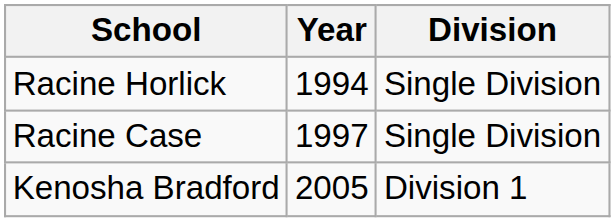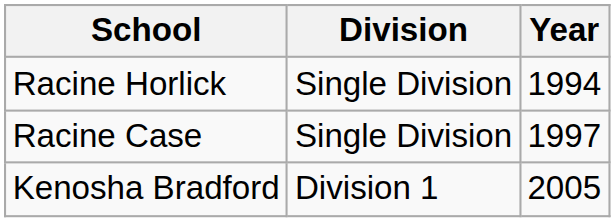 <table class="wikitable">
 <tr>
 <th>School</th>
+<th>Division</th>
 <th>Year</th>
-<th>Division</th>
 </tr>
 <tr>
 <td>Racine Horlick</td>
+<td>Single Division</td>
 <td>1994</td>
-<td>Single Division</td>
 </tr>
 <tr>
 <td>Racine Case</td>
+<td>Single Division</td>
 <td>1997</td>
-<td>Single Division</td>
 </tr>
 <tr>
 <td>Kenosha Bradford</td>
+<td>Division 1</td>
 <td>2005</td>
-<td>Division 1</td>
 </tr>
 </table>
